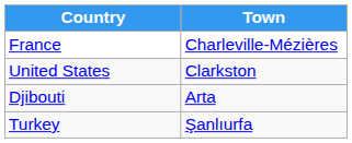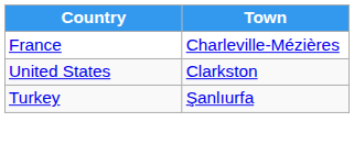 <table class="wikitable" "text-align:left;font-size:100%;"|>
 <tr>
 <th style="background:#39e; color:white; height:18px; width:160px;">Country</th>
 <th ! style="background:#39e; color:white; width:150px;">Town</th>
 </tr>
 <tr style="color:black; background:white;">
 <td ! !> <a href='#'>France</a></td>
 <td ! !> <a href='#'>Charleville-Mézières</a></td>
 </tr>
 <tr>
 <td ! !> <a href='#'>United States</a></td>
 <td ! !> <a href='#'>Clarkston</a></td>
 </tr>
 <tr>
-<td ! !> <a href='#'>Djibouti</a></td>
-<td ! !> <a href='#'>Arta</a></td>
-</tr>
-<tr>
 <td ! !> <a href='#'>Turkey</a></td>
 <td ! !> <a href='#'>Şanlıurfa</a></td>
 </tr>
 </table>
